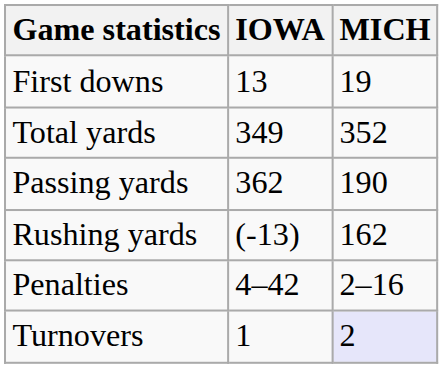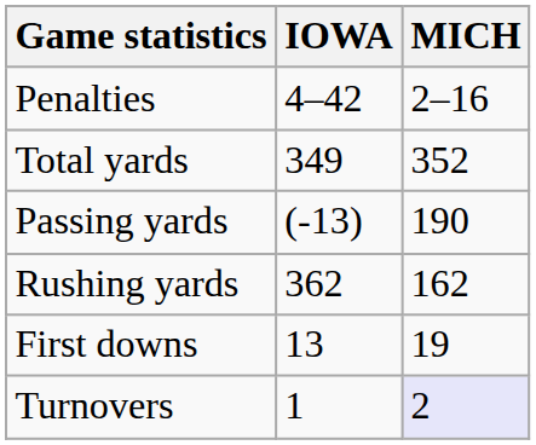 <table class="wikitable">
 <tr>
 <th>Game statistics</th>
 <th>IOWA</th>
 <th>MICH</th>
 </tr>
 <tr>
-<td>First downs</td>
-<td>13</td>
-<td>19</td>
+<td>Penalties</td>
+<td>4–42</td>
+<td>2–16</td>
 </tr>
 <tr>
 <td>Total yards</td>
 <td>349</td>
 <td>352</td>
 </tr>
 <tr>
 <td>Passing yards</td>
-<td>362</td>
+<td>(-13)</td>
 <td>190</td>
 </tr>
 <tr>
 <td>Rushing yards</td>
-<td>(-13)</td>
+<td>362</td>
 <td>162</td>
 </tr>
 <tr>
-<td>Penalties</td>
-<td>4–42</td>
-<td>2–16</td>
+<td>First downs</td>
+<td>13</td>
+<td>19</td>
 </tr>
 <tr>
 <td>Turnovers</td>
 <td>1</td>
 <td style="background: lavender;">2</td>
 </tr>
 </table>
